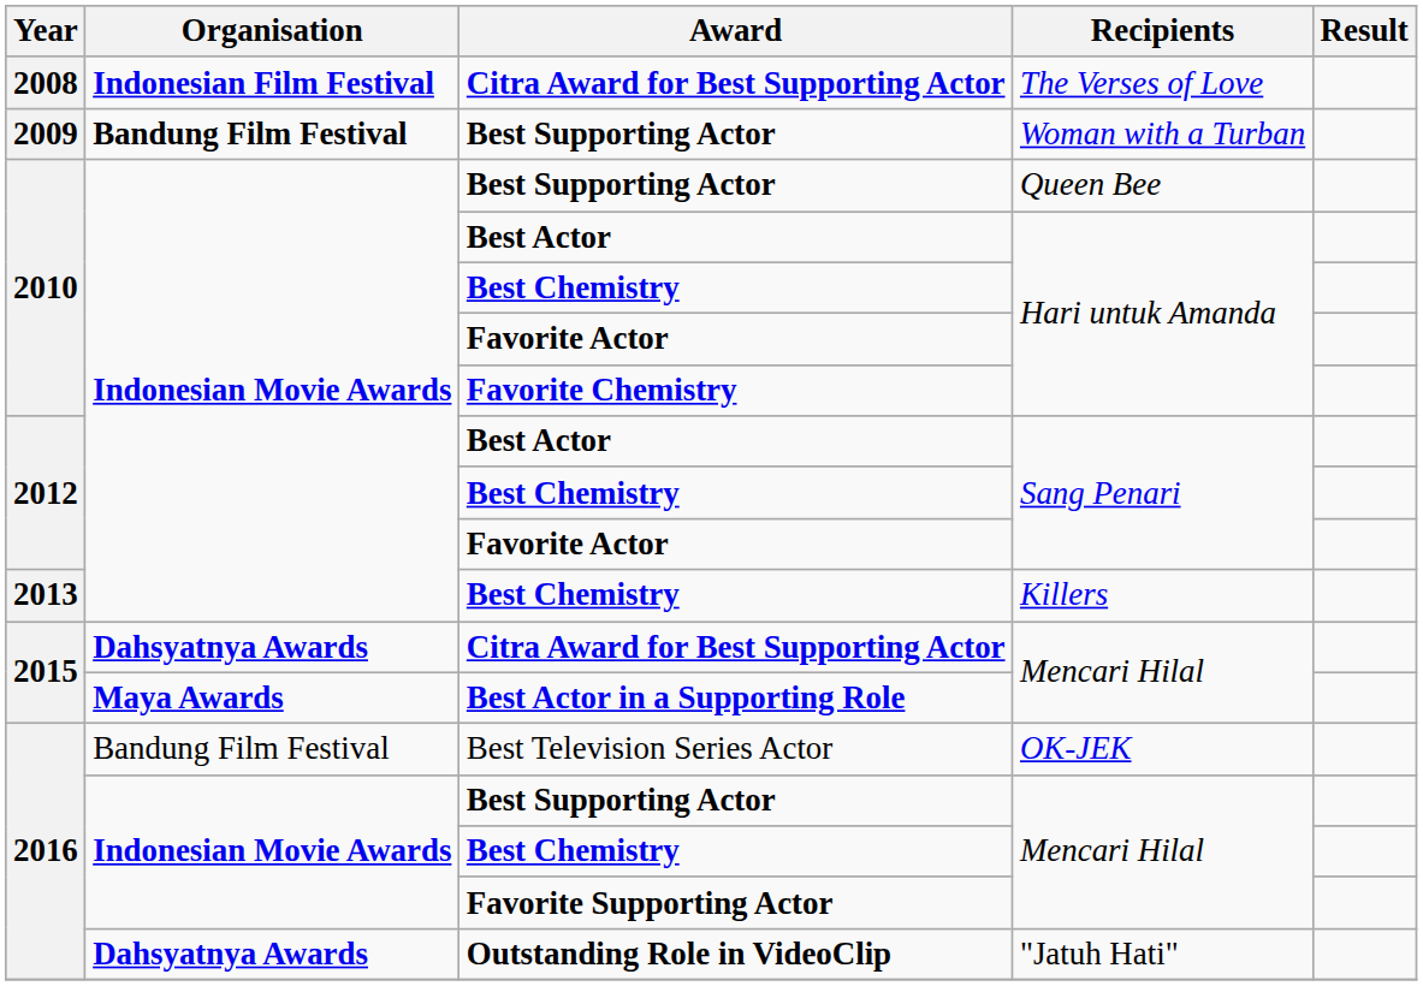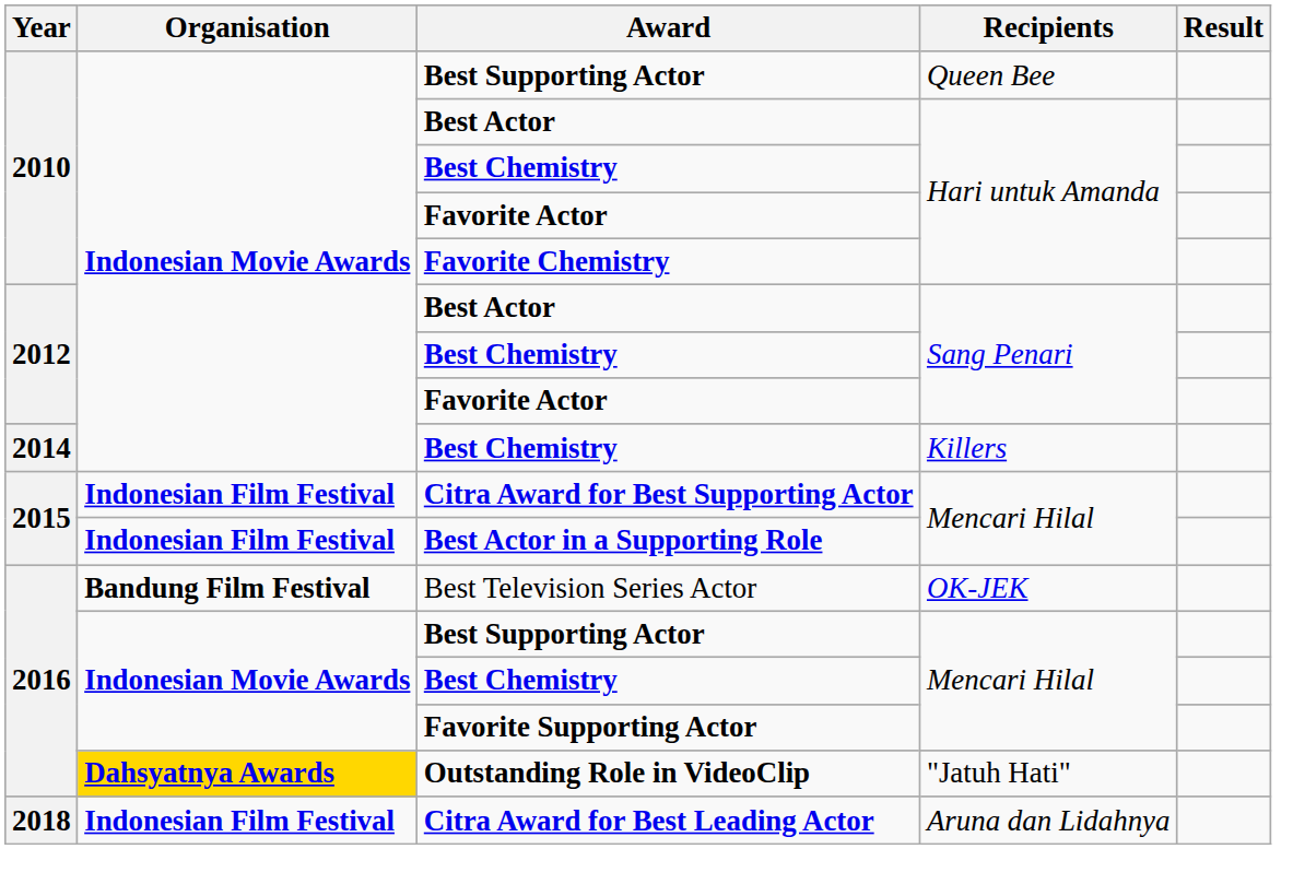 <table class="wikitable sortable">
 <tr>
 <th>Year</th>
 <th>Organisation</th>
 <th>Award</th>
 <th>Recipients</th>
 <th>Result</th>
-</tr>
-<tr>
-<th>2008</th>
-<td><strong><a href='#'>Indonesian Film Festival</a></strong></td>
-<td><strong><a href='#'>Citra Award for Best Supporting Actor</a></strong></td>
-<td><em><a href='#'>The Verses of Love</a></em></td>
-<td></td>
-</tr>
-<tr>
-<th>2009</th>
-<td><strong>Bandung Film Festival</strong></td>
-<td><strong>Best Supporting Actor</strong></td>
-<td><em><a href='#'>Woman with a Turban</a></em></td>
-<td></td>
 </tr>
 <tr>
 <th rowspan="5">2010</th>
 <td rowspan="9"><strong><a href='#'>Indonesian Movie Awards</a></strong></td>
 <td><strong>Best Supporting Actor</strong></td>
 <td><em>Queen Bee</em></td>
 <td></td>
 </tr>
 <tr>
 <td><strong>Best Actor</strong></td>
 <td rowspan="4"><em>Hari untuk Amanda</em></td>
 <td></td>
 </tr>
 <tr>
 <td><strong><a href='#'>Best Chemistry</a></strong> <strong></strong></td>
 <td></td>
 </tr>
 <tr>
 <td><strong>Favorite Actor</strong></td>
 <td></td>
 </tr>
 <tr>
 <td><strong><a href='#'>Favorite Chemistry</a></strong> <strong></strong></td>
 <td></td>
 </tr>
 <tr>
 <th rowspan="3">2012</th>
 <td><strong>Best Actor</strong></td>
 <td rowspan="3"><em><a href='#'>Sang Penari</a></em></td>
 <td></td>
 </tr>
 <tr>
 <td><strong><a href='#'>Best Chemistry</a></strong> <strong></strong></td>
 <td></td>
 </tr>
 <tr>
 <td><strong>Favorite Actor</strong></td>
 <td></td>
 </tr>
 <tr>
-<th>2013</th>
+<th>2014</th>
 <td><strong><a href='#'>Best Chemistry</a></strong> <strong></strong></td>
 <td><em><a href='#'>Killers</a></em></td>
 <td></td>
 </tr>
 <tr>
 <th rowspan="2">2015</th>
-<td><strong><a href='#'>Dahsyatnya Awards</a></strong></td>
+<td><strong><a href='#'>Indonesian Film Festival</a></strong></td>
 <td><strong><a href='#'>Citra Award for Best Supporting Actor</a></strong></td>
 <td rowspan="2"><em>Mencari Hilal</em></td>
 <td></td>
 </tr>
 <tr>
-<td><strong><a href='#'>Maya Awards</a></strong></td>
+<td><strong><a href='#'>Indonesian Film Festival</a></strong></td>
 <td><strong><a href='#'>Best Actor in a Supporting Role</a></strong></td>
 <td></td>
 </tr>
 <tr>
 <th rowspan="5">2016</th>
-<td>Bandung Film Festival</td>
+<td><strong>Bandung Film Festival</strong></td>
 <td>Best Television Series Actor</td>
 <td><em><a href='#'>OK-JEK</a></em></td>
 <td></td>
 </tr>
 <tr>
 <td rowspan="3"><strong><a href='#'>Indonesian Movie Awards</a></strong></td>
 <td><strong>Best Supporting Actor</strong></td>
 <td rowspan="3"><em>Mencari Hilal</em></td>
 <td></td>
 </tr>
 <tr>
 <td><strong><a href='#'>Best Chemistry</a></strong> <strong></strong></td>
 <td></td>
 </tr>
 <tr>
 <td><strong>Favorite Supporting Actor</strong></td>
 <td></td>
 </tr>
 <tr>
-<td><strong><a href='#'>Dahsyatnya Awards</a></strong></td>
+<td style="background: gold;"><strong><a href='#'>Dahsyatnya Awards</a></strong></td>
 <td><strong>Outstanding Role in VideoClip</strong></td>
 <td>"Jatuh Hati"</td>
 <td></td>
 </tr>
 <tr>
+<th>2018</th>
+<td><strong><a href='#'>Indonesian Film Festival</a></strong></td>
+<td><strong><a href='#'>Citra Award for Best Leading Actor</a></strong></td>
+<td><em>Aruna dan Lidahnya</em></td>
+<td></td>
+</tr>
+<tr>
 </tr>
 </table>
